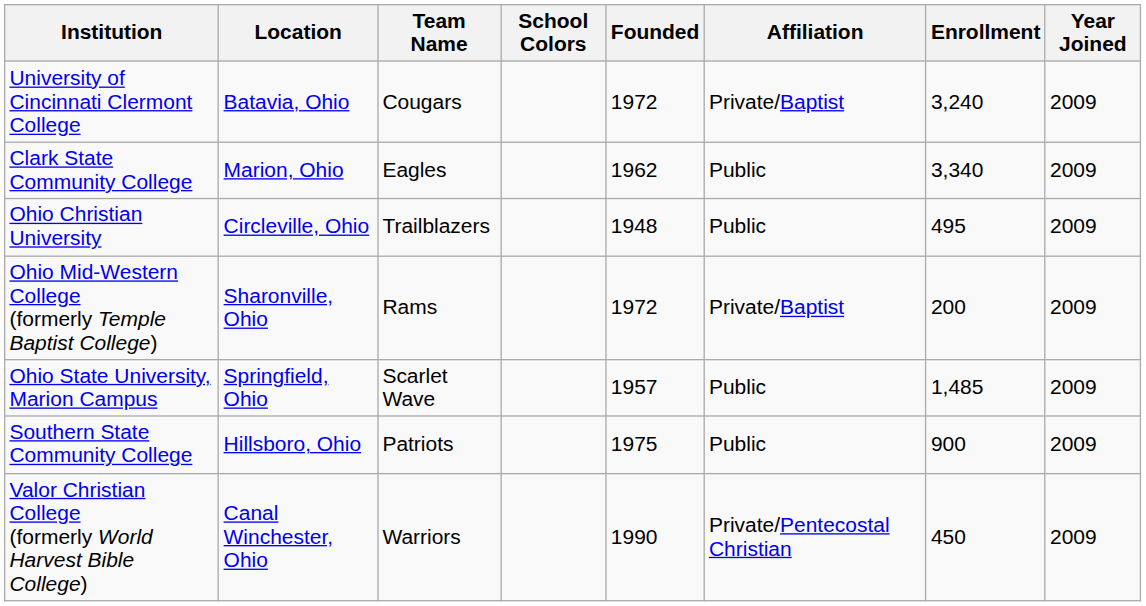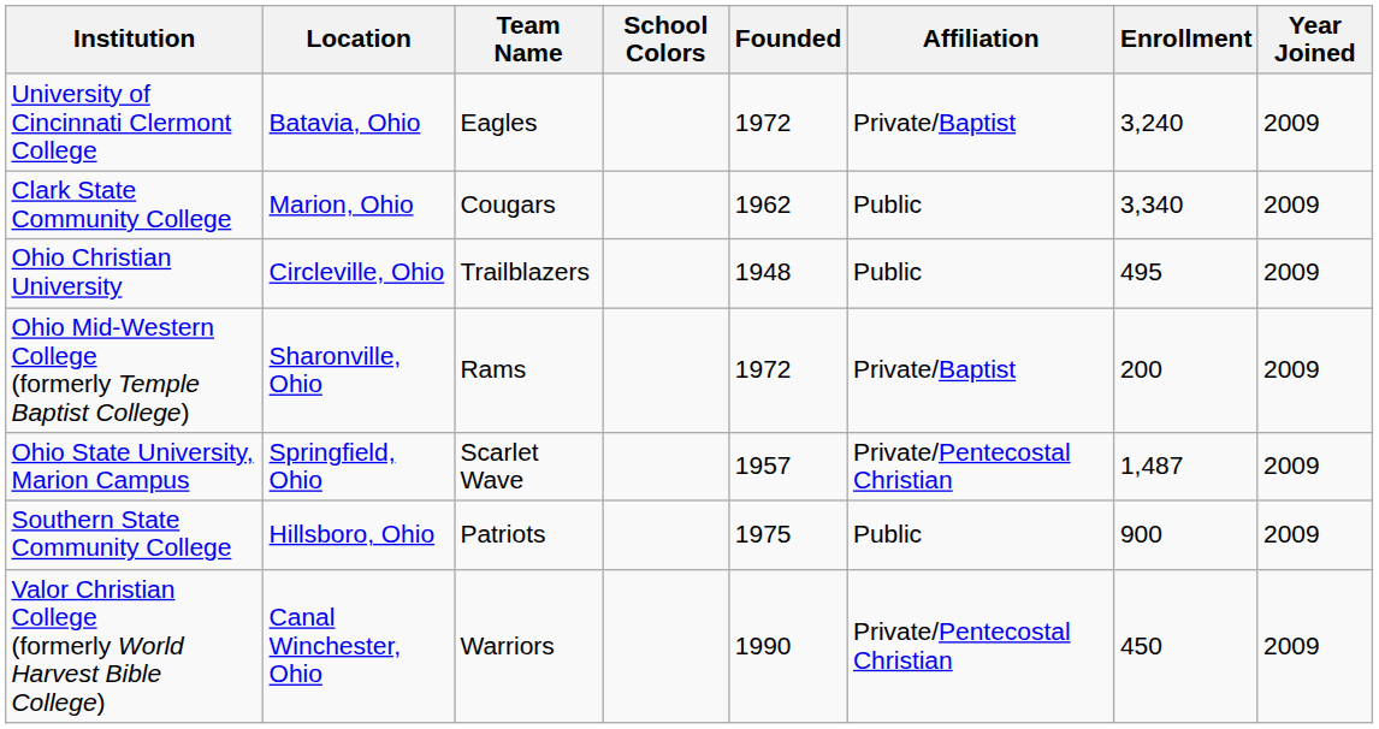 <table class="wikitable">
 <tr>
 <th>Institution</th>
 <th>Location</th>
 <th>Team Name</th>
 <th>School Colors</th>
 <th>Founded</th>
 <th>Affiliation</th>
 <th>Enrollment</th>
 <th>Year Joined</th>
 </tr>
 <tr>
 <td><a href='#'>University of Cincinnati Clermont College</a></td>
 <td><a href='#'>Batavia, Ohio</a></td>
-<td>Cougars</td>
+<td>Eagles</td>
 <td> </td>
 <td>1972</td>
 <td>Private/<a href='#'>Baptist</a></td>
 <td>3,240</td>
 <td>2009</td>
 </tr>
 <tr>
 <td><a href='#'>Clark State Community College</a></td>
 <td><a href='#'>Marion, Ohio</a></td>
-<td>Eagles</td>
+<td>Cougars</td>
 <td> </td>
 <td>1962</td>
 <td>Public</td>
 <td>3,340</td>
 <td>2009</td>
 </tr>
 <tr>
 <td><a href='#'>Ohio Christian University</a></td>
 <td><a href='#'>Circleville, Ohio</a></td>
 <td>Trailblazers</td>
 <td> </td>
 <td>1948</td>
 <td>Public</td>
 <td>495</td>
 <td>2009</td>
 </tr>
 <tr>
 <td><a href='#'>Ohio Mid-Western College</a><br>(formerly <em>Temple Baptist College</em>)</td>
 <td><a href='#'>Sharonville, Ohio</a></td>
 <td>Rams</td>
 <td> </td>
 <td>1972</td>
 <td>Private/<a href='#'>Baptist</a></td>
 <td>200</td>
 <td>2009</td>
 </tr>
 <tr>
 <td><a href='#'>Ohio State University, Marion Campus</a></td>
 <td><a href='#'>Springfield, Ohio</a></td>
 <td>Scarlet Wave</td>
 <td> </td>
 <td>1957</td>
-<td>Public</td>
-<td>1,485</td>
+<td>Private/<a href='#'>Pentecostal Christian</a></td>
+<td>1,487</td>
 <td>2009</td>
 </tr>
 <tr>
 <td><a href='#'>Southern State Community College</a></td>
 <td><a href='#'>Hillsboro, Ohio</a></td>
 <td>Patriots</td>
 <td>  </td>
 <td>1975</td>
 <td>Public</td>
 <td>900</td>
 <td>2009</td>
 </tr>
 <tr>
 <td><a href='#'>Valor Christian College</a><br>(formerly <em>World Harvest Bible College</em>)</td>
 <td><a href='#'>Canal Winchester, Ohio</a></td>
 <td>Warriors</td>
 <td> </td>
 <td>1990</td>
 <td>Private/<a href='#'>Pentecostal Christian</a></td>
 <td>450</td>
 <td>2009</td>
 </tr>
 </table>
